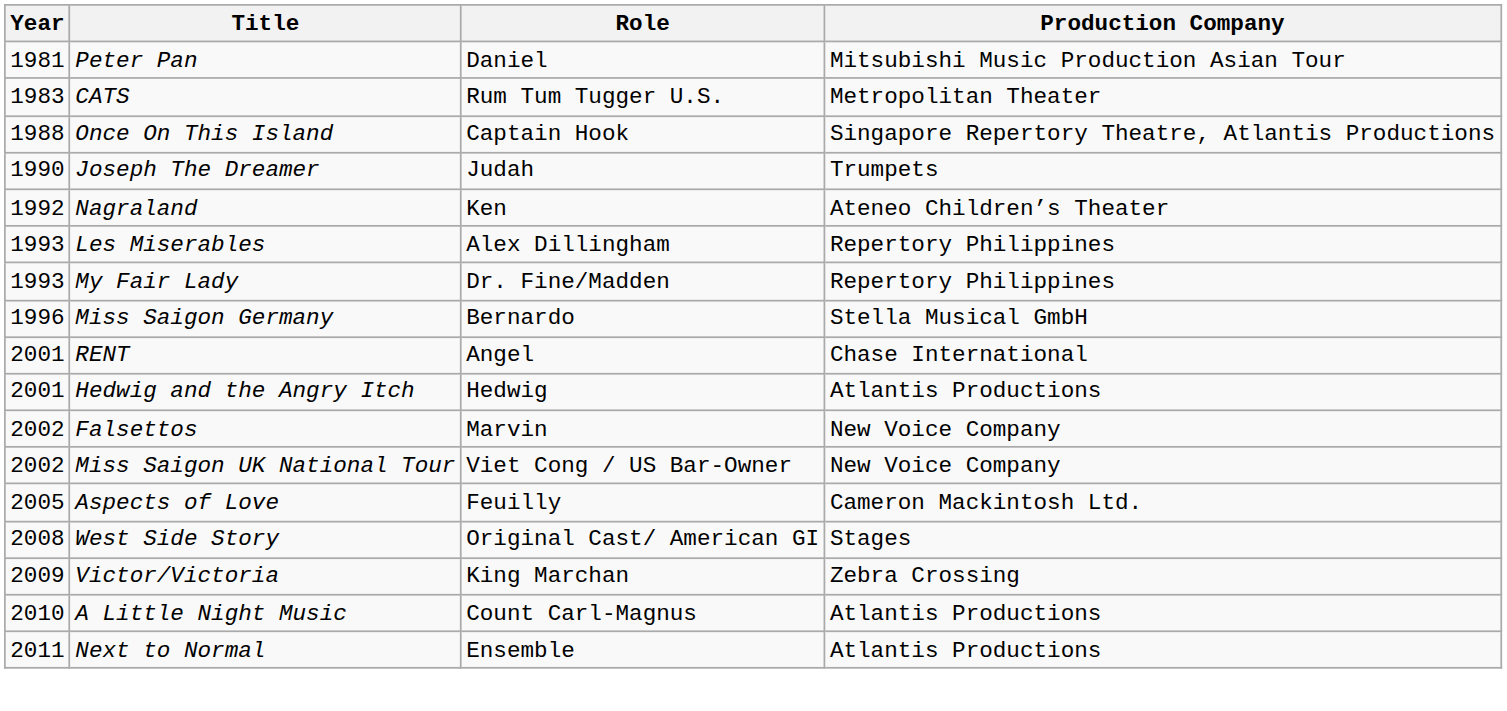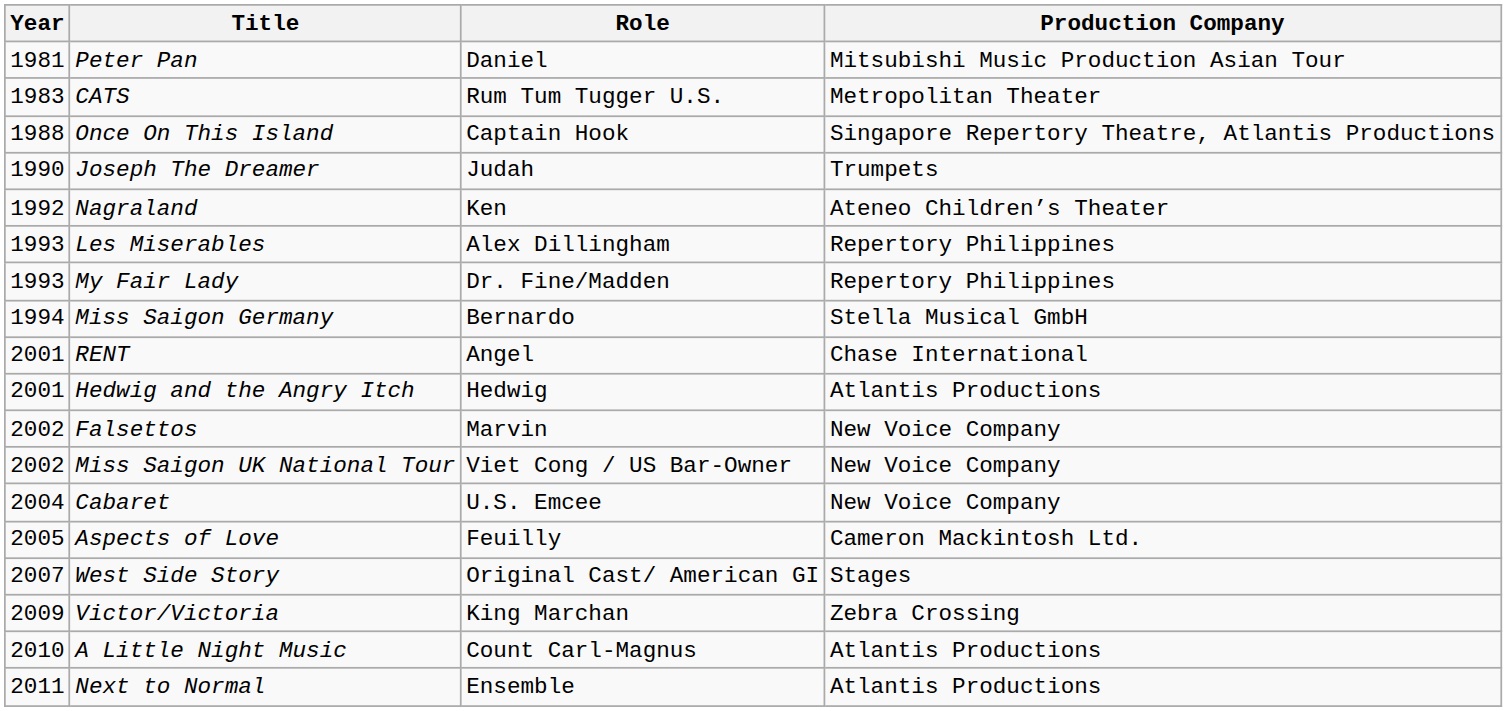 <table class="wikitable plainrowheaders sortable">
 <tr>
 <th>Year</th>
 <th>Title</th>
 <th>Role</th>
 <th>Production Company</th>
 </tr>
 <tr>
 <td>1981</td>
 <td><em>Peter Pan</em></td>
 <td>Daniel</td>
 <td>Mitsubishi Music Production Asian Tour</td>
 </tr>
 <tr>
 <td>1983</td>
 <td><em>CATS</em></td>
 <td>Rum Tum Tugger U.S.</td>
 <td>Metropolitan Theater</td>
 </tr>
 <tr>
 <td>1988</td>
 <td><em>Once On This Island</em></td>
 <td>Captain Hook</td>
 <td>Singapore Repertory Theatre, Atlantis Productions</td>
 </tr>
 <tr>
 <td>1990</td>
 <td><em>Joseph The Dreamer</em></td>
 <td>Judah</td>
 <td>Trumpets</td>
 </tr>
 <tr>
 <td>1992</td>
 <td><em>Nagraland</em></td>
 <td>Ken</td>
 <td>Ateneo Children’s Theater</td>
 </tr>
 <tr>
 <td>1993</td>
 <td><em>Les Miserables</em></td>
 <td>Alex Dillingham</td>
 <td>Repertory Philippines</td>
 </tr>
 <tr>
 <td>1993</td>
 <td><em>My Fair Lady</em></td>
 <td>Dr. Fine/Madden</td>
 <td>Repertory Philippines</td>
 </tr>
 <tr>
-<td>1996</td>
+<td>1994</td>
 <td><em>Miss Saigon Germany</em></td>
 <td>Bernardo</td>
 <td>Stella Musical GmbH</td>
 </tr>
 <tr>
 <td>2001</td>
 <td><em>RENT</em></td>
 <td>Angel</td>
 <td>Chase International</td>
 </tr>
 <tr>
 <td>2001</td>
 <td><em>Hedwig and the Angry Itch</em></td>
 <td>Hedwig</td>
 <td>Atlantis Productions</td>
 </tr>
 <tr>
 <td>2002</td>
 <td><em>Falsettos</em></td>
 <td>Marvin</td>
 <td>New Voice Company</td>
 </tr>
 <tr>
 <td>2002</td>
 <td><em>Miss Saigon UK National Tour</em></td>
 <td>Viet Cong / US Bar-Owner</td>
 <td>New Voice Company</td>
 </tr>
 <tr>
+<td>2004</td>
+<td><em>Cabaret</em></td>
+<td>U.S. Emcee</td>
+<td>New Voice Company</td>
+</tr>
+<tr>
 <td>2005</td>
 <td><em>Aspects of Love</em></td>
 <td>Feuilly</td>
 <td>Cameron Mackintosh Ltd.</td>
 </tr>
 <tr>
-<td>2008</td>
+<td>2007</td>
 <td><em>West Side Story</em></td>
 <td>Original Cast/ American GI</td>
 <td>Stages</td>
 </tr>
 <tr>
 <td>2009</td>
 <td><em>Victor/Victoria</em></td>
 <td>King Marchan</td>
 <td>Zebra Crossing</td>
 </tr>
 <tr>
 <td>2010</td>
 <td><em>A Little Night Music</em></td>
 <td>Count Carl-Magnus</td>
 <td>Atlantis Productions</td>
 </tr>
 <tr>
 <td>2011</td>
 <td><em>Next to Normal</em></td>
 <td>Ensemble</td>
 <td>Atlantis Productions</td>
 </tr>
 </table>
